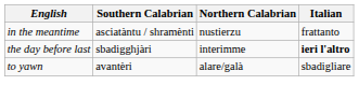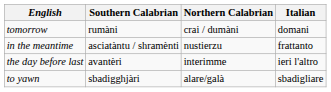 <table class="wikitable">
 <tr>
 <th><em>English</em></th>
 <th>Southern Calabrian</th>
 <th>Northern Calabrian</th>
 <th>Italian</th>
+</tr>
+<tr>
+<td><em>tomorrow</em></td>
+<td>rumàni</td>
+<td>crai / dumàni</td>
+<td>domani</td>
 </tr>
 <tr>
 <td><em>in the meantime</em></td>
 <td>asciatàntu / shramènti</td>
 <td>nustierzu</td>
 <td>frattanto</td>
 </tr>
 <tr>
 <td><em>the day before last</em></td>
-<td>sbadigghjàri</td>
+<td>avantèri</td>
 <td>interimme</td>
-<td><strong>ieri l'altro</strong></td>
+<td>ieri l'altro</td>
 </tr>
 <tr>
 <td><em>to yawn</em></td>
-<td>avantèri</td>
+<td>sbadigghjàri</td>
 <td>alare/galà</td>
 <td>sbadigliare</td>
 </tr>
 </table>
